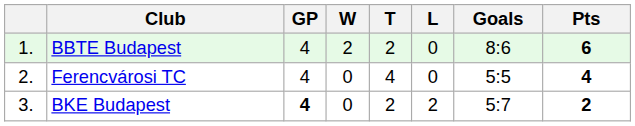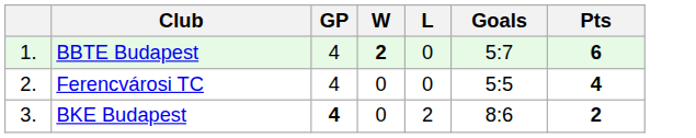 <table class="wikitable">
 <tr>
 <th width="30"></th>
 <th width="200">Club</th>
 <th width="30">GP</th>
 <th width="30">W</th>
-<th width="30">T</th>
 <th width="30">L</th>
 <th width="70">Goals</th>
 <th width="70">Pts</th>
 </tr>
 <tr bgcolor="#e6fae6" align="center">
 <td>1.</td>
 <td align="left"><a href='#'>BBTE Budapest</a></td>
 <td>4</td>
-<td>2</td>
-<td>2</td>
+<td><strong>2</strong></td>
 <td>0</td>
-<td>8:6</td>
+<td>5:7</td>
 <td><strong>6</strong></td>
 </tr>
 <tr bgcolor="#FFFFFF" align="center">
 <td>2.</td>
 <td align="left"><a href='#'>Ferencvárosi TC</a></td>
 <td>4</td>
 <td>0</td>
-<td>4</td>
 <td>0</td>
 <td>5:5</td>
 <td><strong>4</strong></td>
 </tr>
 <tr bgcolor="#FFFFFF" align="center">
 <td>3.</td>
 <td align="left"><a href='#'>BKE Budapest</a></td>
 <td><strong>4</strong></td>
 <td>0</td>
 <td>2</td>
-<td>2</td>
-<td>5:7</td>
+<td>8:6</td>
 <td><strong>2</strong></td>
 </tr>
 </table>
